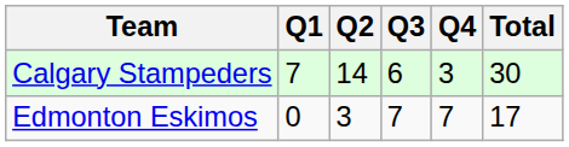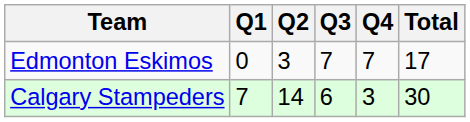 <table class="wikitable">
 <tr>
 <th>Team</th>
 <th>Q1</th>
 <th>Q2</th>
 <th>Q3</th>
 <th>Q4</th>
 <th>Total</th>
 </tr>
+<tr>
+<td><a href='#'>Edmonton Eskimos</a></td>
+<td>0</td>
+<td>3</td>
+<td>7</td>
+<td>7</td>
+<td>17</td>
+</tr>
 <tr style="background-color:#ddffdd">
 <td><a href='#'>Calgary Stampeders</a></td>
 <td>7</td>
 <td>14</td>
 <td>6</td>
 <td>3</td>
 <td>30</td>
 </tr>
-<tr>
-<td><a href='#'>Edmonton Eskimos</a></td>
-<td>0</td>
-<td>3</td>
-<td>7</td>
-<td>7</td>
-<td>17</td>
-</tr>
 </table>
